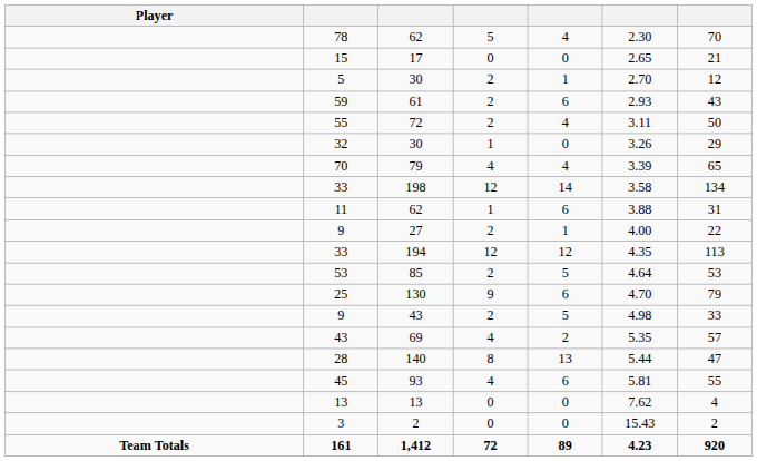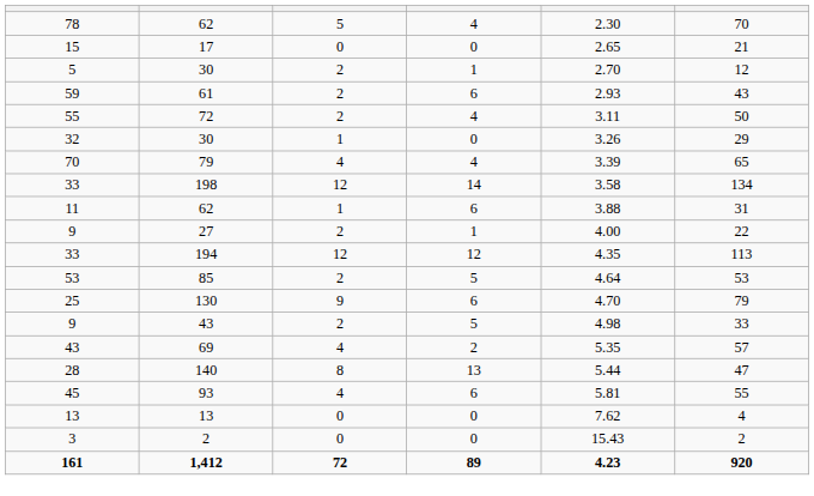 <table class="wikitable sortable" style="text-align:center;" width="100%">
 <tr>
-<th width="40%">Player</th>
 <th width="10%"></th>
 <th width="10%" data-sort-type="number"></th>
 <th width="10%"></th>
 <th width="10%"></th>
 <th width="10%"></th>
 <th width="10%"></th>
 </tr>
 <tr>
-<td></td>
 <td>78</td>
 <td>62</td>
 <td>5</td>
 <td>4</td>
 <td>2.30</td>
 <td>70</td>
 </tr>
 <tr>
-<td></td>
 <td>15</td>
 <td>17</td>
 <td>0</td>
 <td>0</td>
 <td>2.65</td>
 <td>21</td>
 </tr>
 <tr>
-<td></td>
 <td>5</td>
 <td>30</td>
 <td>2</td>
 <td>1</td>
 <td>2.70</td>
 <td>12</td>
 </tr>
 <tr>
-<td></td>
 <td>59</td>
 <td>61</td>
 <td>2</td>
 <td>6</td>
 <td>2.93</td>
 <td>43</td>
 </tr>
 <tr>
-<td></td>
 <td>55</td>
 <td>72</td>
 <td>2</td>
 <td>4</td>
 <td>3.11</td>
 <td>50</td>
 </tr>
 <tr>
-<td></td>
 <td>32</td>
 <td>30</td>
 <td>1</td>
 <td>0</td>
 <td>3.26</td>
 <td>29</td>
 </tr>
 <tr>
-<td></td>
 <td>70</td>
 <td>79</td>
 <td>4</td>
 <td>4</td>
 <td>3.39</td>
 <td>65</td>
 </tr>
 <tr>
-<td></td>
 <td>33</td>
 <td>198</td>
 <td>12</td>
 <td>14</td>
 <td>3.58</td>
 <td>134</td>
 </tr>
 <tr>
-<td></td>
 <td>11</td>
 <td>62</td>
 <td>1</td>
 <td>6</td>
 <td>3.88</td>
 <td>31</td>
 </tr>
 <tr>
-<td></td>
 <td>9</td>
 <td>27</td>
 <td>2</td>
 <td>1</td>
 <td>4.00</td>
 <td>22</td>
 </tr>
 <tr>
-<td></td>
 <td>33</td>
 <td>194</td>
 <td>12</td>
 <td>12</td>
 <td>4.35</td>
 <td>113</td>
 </tr>
 <tr>
-<td></td>
 <td>53</td>
 <td>85</td>
 <td>2</td>
 <td>5</td>
 <td>4.64</td>
 <td>53</td>
 </tr>
 <tr>
-<td></td>
 <td>25</td>
 <td>130</td>
 <td>9</td>
 <td>6</td>
 <td>4.70</td>
 <td>79</td>
 </tr>
 <tr>
-<td></td>
 <td>9</td>
 <td>43</td>
 <td>2</td>
 <td>5</td>
 <td>4.98</td>
 <td>33</td>
 </tr>
 <tr>
-<td></td>
 <td>43</td>
 <td>69</td>
 <td>4</td>
 <td>2</td>
 <td>5.35</td>
 <td>57</td>
 </tr>
 <tr>
-<td></td>
 <td>28</td>
 <td>140</td>
 <td>8</td>
 <td>13</td>
 <td>5.44</td>
 <td>47</td>
 </tr>
 <tr>
-<td></td>
 <td>45</td>
 <td>93</td>
 <td>4</td>
 <td>6</td>
 <td>5.81</td>
 <td>55</td>
 </tr>
 <tr>
-<td></td>
 <td>13</td>
 <td>13</td>
 <td>0</td>
 <td>0</td>
 <td>7.62</td>
 <td>4</td>
 </tr>
 <tr>
-<td></td>
 <td>3</td>
 <td>2</td>
 <td>0</td>
 <td>0</td>
 <td>15.43</td>
 <td>2</td>
 </tr>
 <tr>
-<td><strong>Team Totals</strong></td>
 <td><strong>161</strong></td>
 <td><strong>1,412</strong></td>
 <td><strong>72</strong></td>
 <td><strong>89</strong></td>
 <td><strong>4.23</strong></td>
 <td><strong>920</strong></td>
 </tr>
 </table>
